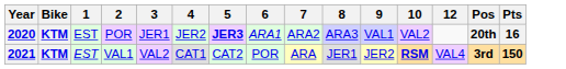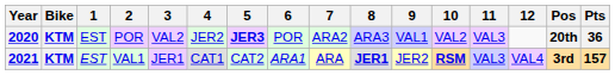 <table class="wikitable" style="text-align:center;">
 <tr>
 <th>Year</th>
 <th>Bike</th>
 <th>1</th>
 <th>2</th>
 <th>3</th>
 <th>4</th>
 <th>5</th>
 <th>6</th>
 <th>7</th>
 <th>8</th>
 <th>9</th>
 <th>10</th>
+<th>11</th>
 <th>12</th>
 <th>Pos</th>
 <th>Pts</th>
 </tr>
 <tr>
 <th><a href='#'>2020</a></th>
 <th><a href='#'>KTM</a></th>
 <td style="background:#dfffdf;"><a href='#'>EST</a><br></td>
 <td style="background:#efcfff;"><a href='#'>POR</a><br></td>
-<td style="background:#efcfff;"><a href='#'>JER1</a><br></td>
+<td style="background:#efcfff;"><a href='#'>VAL2</a><br></td>
 <td style="background:#dfffdf;"><a href='#'>JER2</a><br></td>
 <td style="background:#efcfff;"><strong><a href='#'>JER3</a><br></strong></td>
-<td style="background:#dfffdf;"><em><a href='#'>ARA1</a></em><br></td>
+<td style="background:#dfffdf;"><a href='#'>POR</a><br></td>
 <td style="background:#dfffdf;"><a href='#'>ARA2</a><br></td>
 <td style="background:#cfcfff;"><a href='#'>ARA3</a><br></td>
 <td style="background:#cfcfff;"><a href='#'>VAL1</a><br></td>
 <td style="background:#efcfff;"><a href='#'>VAL2</a><br></td>
+<td style="background:#efcfff;"><a href='#'>VAL3</a><br></td>
 <td></td>
 <th>20th</th>
-<th>16</th>
+<th>36</th>
 </tr>
 <tr>
 <th><a href='#'>2021</a></th>
 <th><a href='#'>KTM</a></th>
 <td style="background:#dfffdf;"><em><a href='#'>EST</a></em><br></td>
 <td style="background:#dfffdf;"><a href='#'>VAL1</a><br></td>
-<td style="background:#efcfff;"><a href='#'>VAL2</a><br></td>
+<td style="background:#efcfff;"><a href='#'>JER1</a><br></td>
 <td style="background:#dfdfdf;"><a href='#'>CAT1</a><br></td>
 <td style="background:#dfffdf;"><a href='#'>CAT2</a><br></td>
-<td style="background:#dfffdf;"><a href='#'>POR</a><br></td>
+<td style="background:#dfffdf;"><em><a href='#'>ARA1</a></em><br></td>
 <td style="background:#ffffbf;"><a href='#'>ARA</a><br></td>
-<td style="background:#dfdfdf;"><a href='#'>JER1</a><br></td>
+<td style="background:#dfdfdf;"><strong><a href='#'>JER1</a><br></strong></td>
 <td style="background:#ffffbf;"><a href='#'>JER2</a><br></td>
 <td style="background:#ffdf9f;"><strong><a href='#'>RSM</a></strong><br></td>
+<td style="background:#cfcfff;"><a href='#'>VAL3</a><br></td>
 <td style="background:#efcfff;"><a href='#'>VAL4</a><br></td>
 <th style="background:#ffdf9f;">3rd</th>
-<th style="background:#ffdf9f;">150</th>
+<th style="background:#ffdf9f;">157</th>
 </tr>
 </table>
